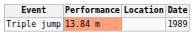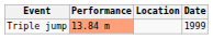 <table class="wikitable" style="border-collapse: collapse; font-size: 95%;">
 <tr>
 <th scope="col">Event</th>
 <th scope="col">Performance</th>
 <th scope="col">Location</th>
 <th scope="col">Date</th>
 </tr>
 <tr>
 <td>Triple jump</td>
 <td style="background: lightsalmon;">13.84 m</td>
 <td></td>
-<td>1989</td>
+<td>1999</td>
 </tr>
 </table>
